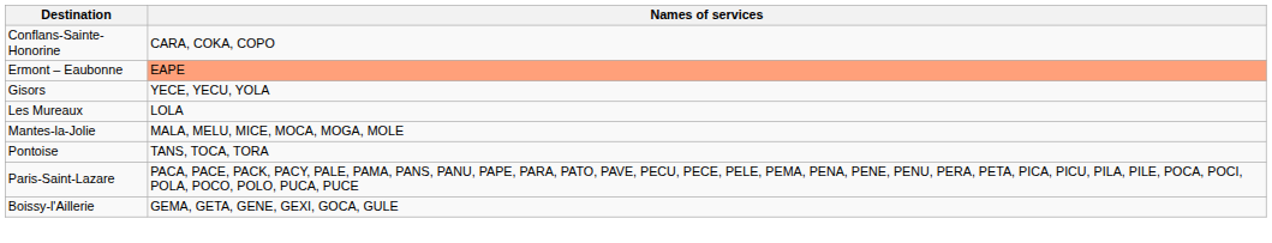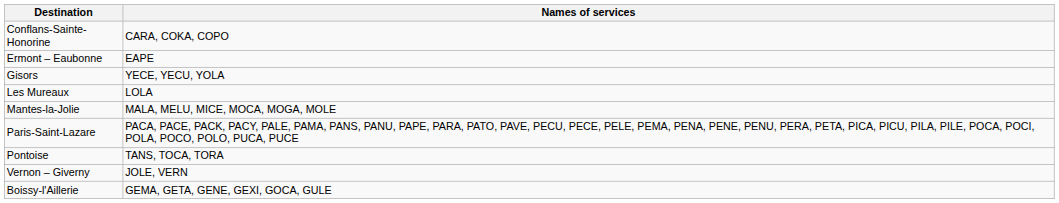 <table class="wikitable">
 <tr>
 <th>Destination</th>
 <th>Names of services</th>
 </tr>
 <tr>
 <td>Conflans-Sainte-Honorine</td>
 <td>CARA, COKA, COPO</td>
 </tr>
 <tr>
 <td>Ermont – Eaubonne</td>
-<td style="background: lightsalmon;">EAPE</td>
+<td>EAPE</td>
 </tr>
 <tr>
 <td>Gisors</td>
 <td>YECE, YECU, YOLA</td>
 </tr>
 <tr>
 <td>Les Mureaux</td>
 <td>LOLA</td>
 </tr>
 <tr>
 <td>Mantes-la-Jolie</td>
 <td>MALA, MELU, MICE, MOCA, MOGA, MOLE</td>
 </tr>
 <tr>
+<td>Paris-Saint-Lazare</td>
+<td>PACA, PACE, PACK, PACY, PALE, PAMA, PANS, PANU, PAPE, PARA, PATO, PAVE, PECU, PECE, PELE, PEMA, PENA, PENE, PENU, PERA, PETA, PICA, PICU, PILA, PILE, POCA, POCI, POLA, POCO, POLO, PUCA, PUCE</td>
+</tr>
+<tr>
 <td>Pontoise</td>
 <td>TANS, TOCA, TORA</td>
 </tr>
 <tr>
-<td>Paris-Saint-Lazare</td>
-<td>PACA, PACE, PACK, PACY, PALE, PAMA, PANS, PANU, PAPE, PARA, PATO, PAVE, PECU, PECE, PELE, PEMA, PENA, PENE, PENU, PERA, PETA, PICA, PICU, PILA, PILE, POCA, POCI, POLA, POCO, POLO, PUCA, PUCE</td>
+<td>Vernon – Giverny</td>
+<td>JOLE, VERN</td>
 </tr>
 <tr>
 <td>Boissy-l'Aillerie</td>
 <td>GEMA, GETA, GENE, GEXI, GOCA, GULE</td>
 </tr>
 </table>
